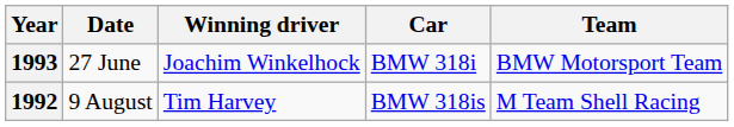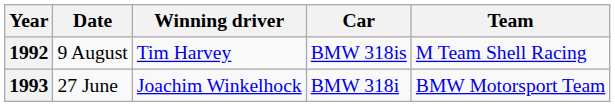 <table class="wikitable" style="font-size:95%">
 <tr>
 <th>Year</th>
 <th>Date</th>
 <th>Winning driver</th>
 <th>Car</th>
 <th>Team</th>
 </tr>
 <tr>
+<th>1992</th>
+<td>9 August</td>
+<td> <a href='#'>Tim Harvey</a></td>
+<td><a href='#'>BMW 318is</a></td>
+<td><a href='#'>M Team Shell Racing</a></td>
+</tr>
+<tr>
 <th>1993</th>
 <td>27 June</td>
 <td> <a href='#'>Joachim Winkelhock</a></td>
 <td><a href='#'>BMW 318i</a></td>
 <td><a href='#'>BMW Motorsport Team</a></td>
 </tr>
-<tr>
-<th>1992</th>
-<td>9 August</td>
-<td> <a href='#'>Tim Harvey</a></td>
-<td><a href='#'>BMW 318is</a></td>
-<td><a href='#'>M Team Shell Racing</a></td>
-</tr>
 </table>
